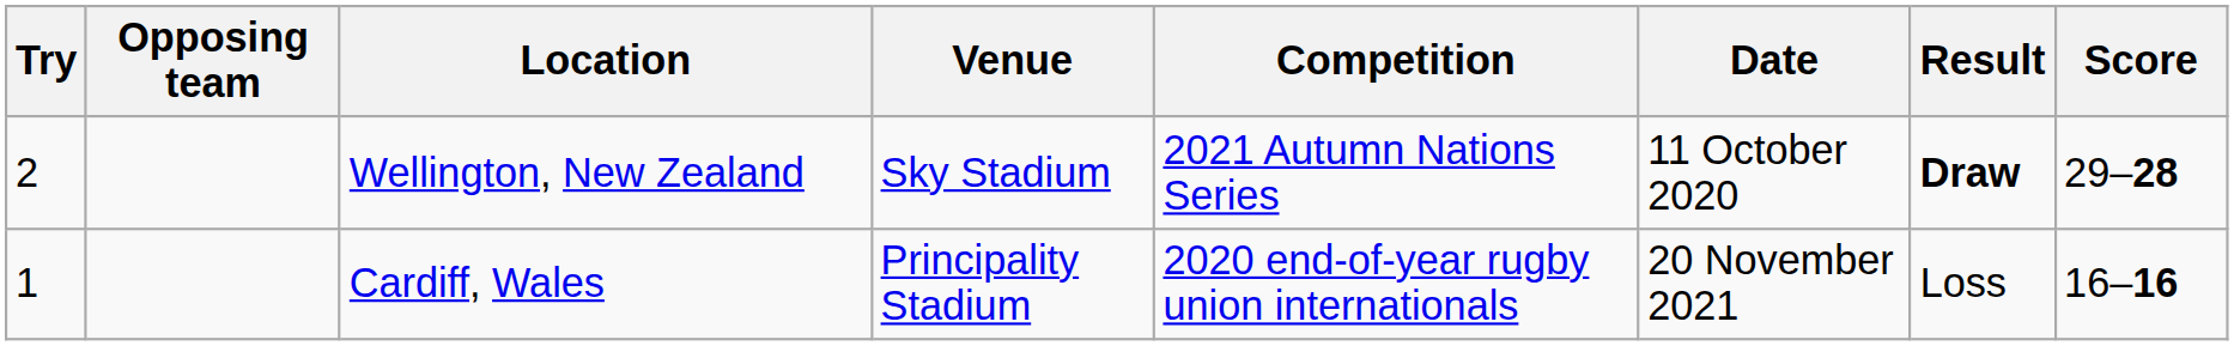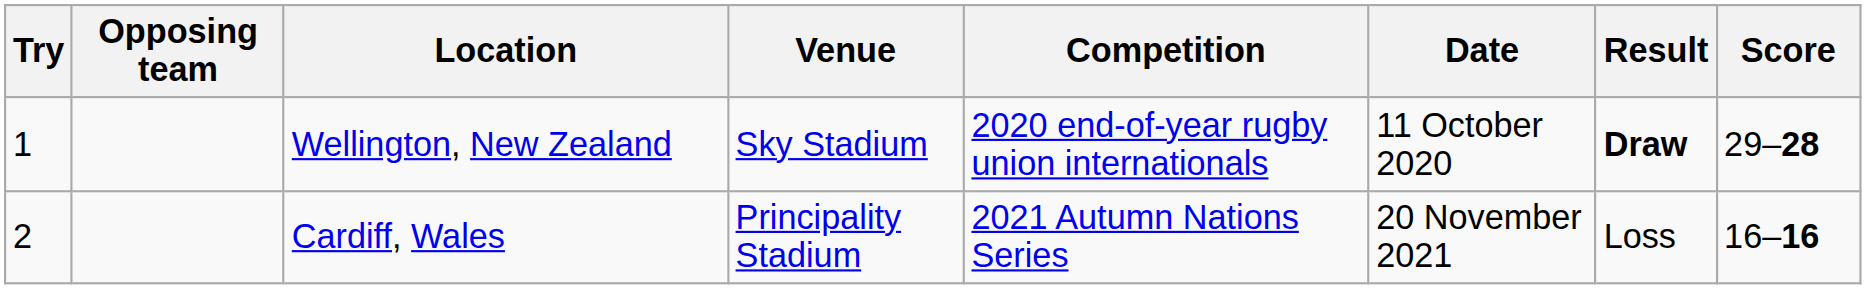 <table class="wikitable" style="font-size:100%">
 <tr>
 <th>Try</th>
 <th>Opposing team</th>
 <th scope="col" style="min-width: 200px; max-width: 1000px;">Location</th>
 <th>Venue</th>
 <th>Competition</th>
 <th>Date</th>
 <th>Result</th>
 <th scope="col" style="min-width: 60px; max-width: 300px;">Score</th>
 </tr>
 <tr>
-<td>2</td>
+<td>1</td>
 <td></td>
 <td><a href='#'>Wellington</a>, <a href='#'>New Zealand</a></td>
 <td><a href='#'>Sky Stadium</a></td>
-<td><a href='#'>2021 Autumn Nations Series</a></td>
+<td><a href='#'>2020 end-of-year rugby union internationals</a></td>
 <td>11 October 2020</td>
 <td><strong>Draw</strong></td>
 <td>29–<strong>28</strong></td>
 </tr>
 <tr>
-<td>1</td>
+<td>2</td>
 <td></td>
 <td><a href='#'>Cardiff</a>, <a href='#'>Wales</a></td>
 <td><a href='#'>Principality Stadium</a></td>
-<td><a href='#'>2020 end-of-year rugby union internationals</a></td>
+<td><a href='#'>2021 Autumn Nations Series</a></td>
 <td>20 November 2021</td>
 <td>Loss</td>
 <td>16–<strong>16</strong></td>
 </tr>
 </table>
